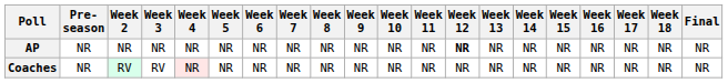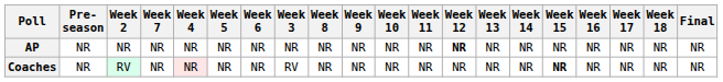 <table class="wikitable" style="white-space:nowrap;font-size:90%">
 <tr>
 <th>Poll</th>
 <th>Pre-<br>season</th>
 <th>Week<br>2</th>
-<th>Week<br>3</th>
+<th>Week<br>7</th>
 <th>Week<br>4</th>
 <th>Week<br>5</th>
 <th>Week<br>6</th>
-<th>Week<br>7</th>
+<th>Week<br>3</th>
 <th>Week<br>8</th>
 <th>Week<br>9</th>
 <th>Week<br>10</th>
 <th>Week<br>11</th>
 <th>Week<br>12</th>
 <th>Week<br>13</th>
 <th>Week<br>14</th>
 <th>Week<br>15</th>
 <th>Week<br>16</th>
 <th>Week<br>17</th>
 <th>Week<br>18</th>
 <th>Final</th>
 </tr>
 <tr style="text-align:center;">
 <th>AP</th>
 <td style="background:#FFFFFF;">NR</td>
 <td style="background:#FFFFFF;">NR</td>
 <td style="background:#FFFFFF;">NR</td>
 <td style="background:#FFFFFF;">NR</td>
 <td style="background:#FFFFFF;">NR</td>
 <td style="background:#FFFFFF;">NR</td>
 <td style="background:#FFFFFF;">NR</td>
 <td style="background:#FFFFFF;">NR</td>
 <td style="background:#FFFFFF;">NR</td>
 <td style="background:#FFFFFF;">NR</td>
 <td style="background:#FFFFFF;">NR</td>
 <td style="background:#FFFFFF;"><strong>NR</strong></td>
 <td style="background:#FFFFFF;">NR</td>
 <td style="background:#FFFFFF;">NR</td>
 <td style="background:#FFFFFF;">NR</td>
 <td style="background:#FFFFFF;">NR</td>
 <td style="background:#FFFFFF;">NR</td>
 <td style="background:#FFFFFF;">NR</td>
 <td style="background:#FFFFFF;">NR</td>
 </tr>
 <tr style="text-align:center;">
 <th>Coaches</th>
 <td style="background:#FFFFFF;">NR</td>
 <td style="background:#D8FFEB;">RV</td>
+<td style="background:#FFFFFF;">NR</td>
+<td style="background:#FFE6E6;">NR</td>
+<td style="background:#FFFFFF;">NR</td>
+<td style="background:#FFFFFF;">NR</td>
 <td style="background:#FFFFFF;">RV</td>
-<td style="background:#FFE6E6;">NR</td>
 <td style="background:#FFFFFF;">NR</td>
 <td style="background:#FFFFFF;">NR</td>
 <td style="background:#FFFFFF;">NR</td>
 <td style="background:#FFFFFF;">NR</td>
 <td style="background:#FFFFFF;">NR</td>
 <td style="background:#FFFFFF;">NR</td>
 <td style="background:#FFFFFF;">NR</td>
-<td style="background:#FFFFFF;">NR</td>
-<td style="background:#FFFFFF;">NR</td>
-<td style="background:#FFFFFF;">NR</td>
-<td style="background:#FFFFFF;">NR</td>
+<td style="background:#FFFFFF;"><strong>NR</strong></td>
 <td style="background:#FFFFFF;">NR</td>
 <td style="background:#FFFFFF;">NR</td>
 <td style="background:#FFFFFF;">NR</td>
 <td style="background:#FFFFFF;">NR</td>
 </tr>
 </table>
